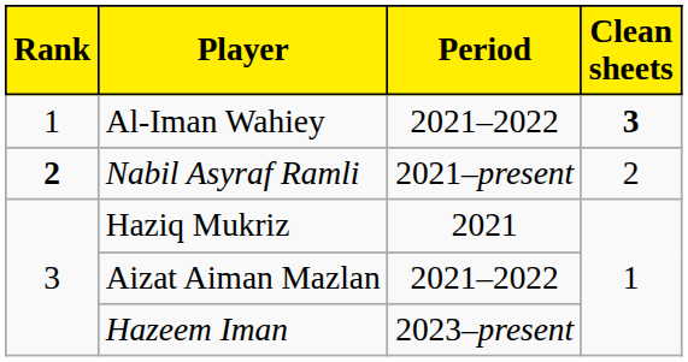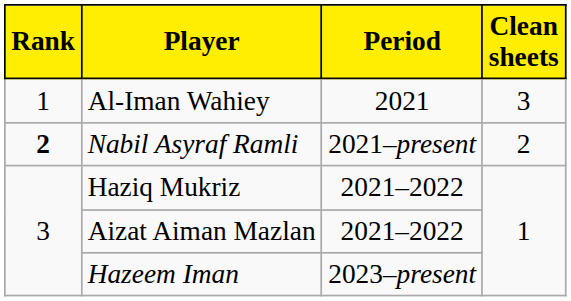 <table class="wikitable" style="text-align:center;">
 <tr>
 <th style="background:#FFEE00; color:black; border:1px solid black;">Rank</th>
 <th style="background:#FFEE00; color:black; border:1px solid black;">Player</th>
 <th style="background:#FFEE00; color:black; border:1px solid black;">Period</th>
 <th style="background:#FFEE00; color:black; border:1px solid black;">Clean<br>sheets</th>
 </tr>
 <tr>
 <td>1</td>
 <td align="left"> Al-Iman Wahiey</td>
-<td>2021–2022</td>
-<td><strong>3</strong></td>
+<td>2021</td>
+<td>3</td>
 </tr>
 <tr>
 <td><strong>2</strong></td>
 <td align="left"> <em>Nabil Asyraf Ramli</em></td>
 <td>2021–<em>present</em></td>
 <td>2</td>
 </tr>
 <tr>
 <td rowspan="3">3</td>
 <td align="left"> Haziq Mukriz</td>
-<td>2021</td>
+<td>2021–2022</td>
 <td rowspan="3">1</td>
 </tr>
 <tr>
 <td align="left"> Aizat Aiman Mazlan</td>
 <td>2021–2022</td>
 </tr>
 <tr>
 <td align="left"> <em>Hazeem Iman</em></td>
 <td>2023–<em>present</em></td>
 </tr>
 </table>
